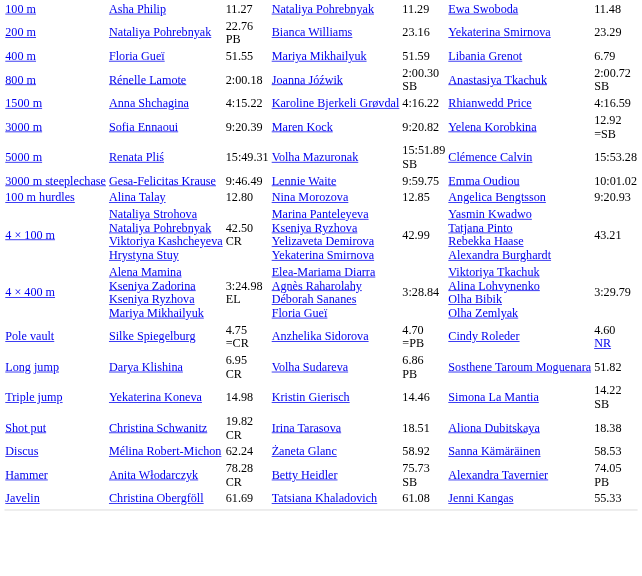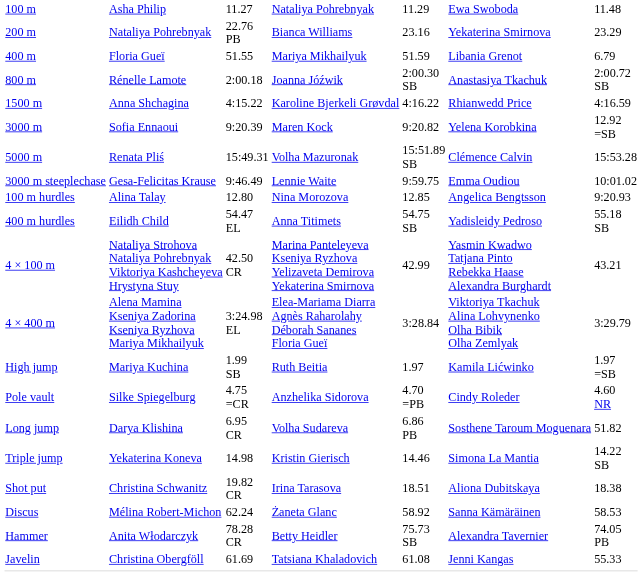 <table>
 <tr>
 <td><a href='#'>100 m</a></td>
 <td><a href='#'>Asha Philip</a><br></td>
 <td>11.27</td>
 <td><a href='#'>Nataliya Pohrebnyak</a><br></td>
 <td>11.29</td>
 <td><a href='#'>Ewa Swoboda</a><br></td>
 <td>11.48</td>
 </tr>
 <tr>
 <td><a href='#'>200 m</a></td>
 <td><a href='#'>Nataliya Pohrebnyak</a><br></td>
 <td>22.76<br>PB</td>
 <td><a href='#'>Bianca Williams</a><br></td>
 <td>23.16</td>
 <td><a href='#'>Yekaterina Smirnova</a><br></td>
 <td>23.29</td>
 </tr>
 <tr>
 <td><a href='#'>400 m</a></td>
 <td><a href='#'>Floria Gueï</a><br></td>
 <td>51.55</td>
 <td><a href='#'>Mariya Mikhailyuk</a><br></td>
 <td>51.59</td>
 <td><a href='#'>Libania Grenot</a><br></td>
 <td>6.79</td>
 </tr>
 <tr>
 <td><a href='#'>800 m</a></td>
 <td><a href='#'>Rénelle Lamote</a><br></td>
 <td>2:00.18</td>
 <td><a href='#'>Joanna Jóźwik</a><br></td>
 <td>2:00.30<br>SB</td>
 <td><a href='#'>Anastasiya Tkachuk</a><br></td>
 <td>2:00.72<br>SB</td>
 </tr>
 <tr>
 <td><a href='#'>1500 m</a></td>
 <td><a href='#'>Anna Shchagina</a><br></td>
 <td>4:15.22</td>
 <td><a href='#'>Karoline Bjerkeli Grøvdal</a><br></td>
 <td>4:16.22</td>
 <td><a href='#'>Rhianwedd Price</a><br></td>
 <td>4:16.59</td>
 </tr>
 <tr>
 <td><a href='#'>3000 m</a></td>
 <td><a href='#'>Sofia Ennaoui</a><br></td>
 <td>9:20.39</td>
 <td><a href='#'>Maren Kock</a><br></td>
 <td>9:20.82</td>
 <td><a href='#'>Yelena Korobkina</a><br></td>
 <td>12.92<br>=SB</td>
 </tr>
 <tr>
 <td><a href='#'>5000 m</a></td>
 <td><a href='#'>Renata Pliś</a><br></td>
 <td>15:49.31</td>
 <td><a href='#'>Volha Mazuronak</a><br></td>
 <td>15:51.89<br>SB</td>
 <td><a href='#'>Clémence Calvin</a><br></td>
 <td>15:53.28</td>
 </tr>
 <tr>
 <td><a href='#'>3000 m steeplechase</a></td>
 <td><a href='#'>Gesa-Felicitas Krause</a><br></td>
 <td>9:46.49</td>
 <td><a href='#'>Lennie Waite</a><br></td>
 <td>9:59.75</td>
 <td><a href='#'>Emma Oudiou</a><br></td>
 <td>10:01.02</td>
 </tr>
 <tr>
 <td><a href='#'>100 m hurdles</a></td>
 <td><a href='#'>Alina Talay</a><br></td>
 <td>12.80</td>
 <td><a href='#'>Nina Morozova</a><br></td>
 <td>12.85</td>
 <td><a href='#'>Angelica Bengtsson</a><br></td>
 <td>9:20.93</td>
 </tr>
 <tr>
+<td><a href='#'>400 m hurdles</a></td>
+<td><a href='#'>Eilidh Child</a><br></td>
+<td>54.47<br>EL</td>
+<td><a href='#'>Anna Titimets</a><br></td>
+<td>54.75<br>SB</td>
+<td><a href='#'>Yadisleidy Pedroso</a><br></td>
+<td>55.18<br>SB</td>
+</tr>
+<tr>
 <td><a href='#'>4 × 100 m</a></td>
 <td><a href='#'>Nataliya Strohova</a><br><a href='#'>Nataliya Pohrebnyak</a><br><a href='#'>Viktoriya Kashcheyeva</a><br><a href='#'>Hrystyna Stuy</a><br></td>
 <td>42.50<br>CR</td>
 <td><a href='#'>Marina Panteleyeva</a><br><a href='#'>Kseniya Ryzhova</a><br><a href='#'>Yelizaveta Demirova</a><br><a href='#'>Yekaterina Smirnova</a><br></td>
 <td>42.99</td>
 <td><a href='#'>Yasmin Kwadwo</a><br><a href='#'>Tatjana Pinto</a><br><a href='#'>Rebekka Haase</a><br><a href='#'>Alexandra Burghardt</a><br></td>
 <td>43.21</td>
 </tr>
 <tr>
 <td><a href='#'>4 × 400 m</a></td>
 <td><a href='#'>Alena Mamina</a><br><a href='#'>Kseniya Zadorina</a><br><a href='#'>Kseniya Ryzhova</a><br><a href='#'>Mariya Mikhailyuk</a><br></td>
 <td>3:24.98<br>EL</td>
 <td><a href='#'>Elea-Mariama Diarra</a><br><a href='#'>Agnès Raharolahy</a><br><a href='#'>Déborah Sananes</a><br><a href='#'>Floria Gueï</a><br></td>
 <td>3:28.84</td>
 <td><a href='#'>Viktoriya Tkachuk</a><br><a href='#'>Alina Lohvynenko</a><br><a href='#'>Olha Bibik</a><br><a href='#'>Olha Zemlyak</a><br></td>
 <td>3:29.79</td>
+</tr>
+<tr>
+<td><a href='#'>High jump</a></td>
+<td><a href='#'>Mariya Kuchina</a><br></td>
+<td>1.99<br>SB</td>
+<td><a href='#'>Ruth Beitia</a><br></td>
+<td>1.97</td>
+<td><a href='#'>Kamila Lićwinko</a><br></td>
+<td>1.97<br>=SB</td>
 </tr>
 <tr>
 <td><a href='#'>Pole vault</a></td>
 <td><a href='#'>Silke Spiegelburg</a><br></td>
 <td>4.75<br>=CR</td>
 <td><a href='#'>Anzhelika Sidorova</a><br></td>
 <td>4.70<br>=PB</td>
 <td><a href='#'>Cindy Roleder</a><br></td>
 <td>4.60<br><a href='#'>NR</a></td>
 </tr>
 <tr>
 <td><a href='#'>Long jump</a></td>
 <td><a href='#'>Darya Klishina</a><br></td>
 <td>6.95<br>CR</td>
 <td><a href='#'>Volha Sudareva</a><br></td>
 <td>6.86<br>PB</td>
 <td><a href='#'>Sosthene Taroum Moguenara</a><br></td>
 <td>51.82</td>
 </tr>
 <tr>
 <td><a href='#'>Triple jump</a></td>
 <td><a href='#'>Yekaterina Koneva</a><br></td>
 <td>14.98</td>
 <td><a href='#'>Kristin Gierisch</a><br></td>
 <td>14.46</td>
 <td><a href='#'>Simona La Mantia</a><br></td>
 <td>14.22<br>SB</td>
 </tr>
 <tr>
 <td><a href='#'>Shot put</a></td>
 <td><a href='#'>Christina Schwanitz</a><br></td>
 <td>19.82<br>CR</td>
 <td><a href='#'>Irina Tarasova</a><br></td>
 <td>18.51</td>
 <td><a href='#'>Aliona Dubitskaya</a><br></td>
 <td>18.38</td>
 </tr>
 <tr>
 <td><a href='#'>Discus</a></td>
 <td><a href='#'>Mélina Robert-Michon</a><br></td>
 <td>62.24</td>
 <td><a href='#'>Żaneta Glanc</a><br></td>
 <td>58.92</td>
 <td><a href='#'>Sanna Kämäräinen</a><br></td>
 <td>58.53</td>
 </tr>
 <tr>
 <td><a href='#'>Hammer</a></td>
 <td><a href='#'>Anita Włodarczyk</a><br></td>
 <td>78.28<br>CR</td>
 <td><a href='#'>Betty Heidler</a><br></td>
 <td>75.73<br>SB</td>
 <td><a href='#'>Alexandra Tavernier</a><br></td>
 <td>74.05<br>PB</td>
 </tr>
 <tr>
 <td><a href='#'>Javelin</a></td>
 <td><a href='#'>Christina Obergföll</a><br></td>
 <td>61.69</td>
 <td><a href='#'>Tatsiana Khaladovich</a><br></td>
 <td>61.08</td>
 <td><a href='#'>Jenni Kangas</a><br></td>
 <td>55.33</td>
 </tr>
 <tr>
 </tr>
 <tr bgcolor= e8e8e8>
 <td colspan=7></td>
 </tr>
 </table>
